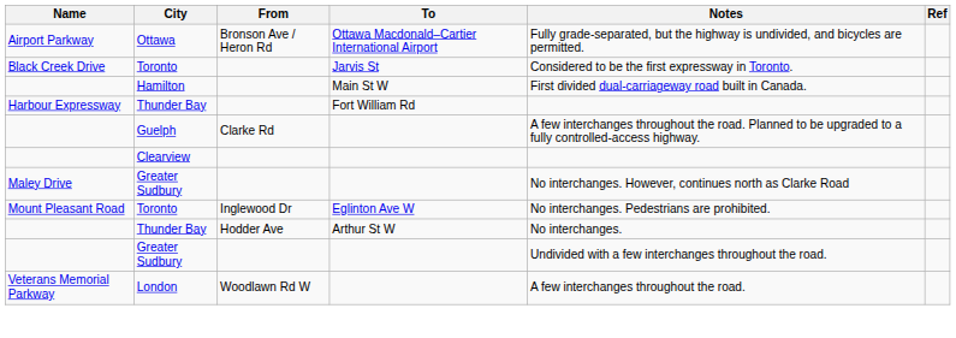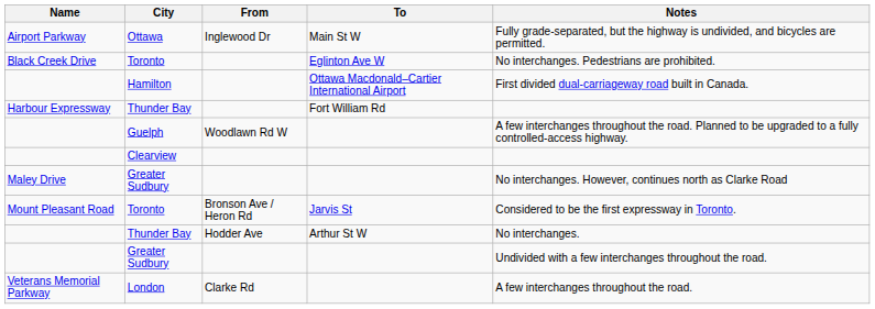 <table class="wikitable sortable">
 <tr>
 <th>Name</th>
 <th>City</th>
 <th>From</th>
 <th>To</th>
 <th>Notes</th>
-<th>Ref</th>
 </tr>
 <tr>
 <td><a href='#'>Airport Parkway</a></td>
 <td><a href='#'>Ottawa</a></td>
-<td>Bronson Ave / Heron Rd</td>
-<td><a href='#'>Ottawa Macdonald–Cartier International Airport</a></td>
+<td>Inglewood Dr</td>
+<td>Main St W</td>
 <td>Fully grade-separated, but the highway is undivided, and bicycles are permitted.</td>
-<td></td>
 </tr>
 <tr>
 <td><a href='#'>Black Creek Drive</a></td>
 <td><a href='#'>Toronto</a></td>
 <td></td>
-<td><a href='#'>Jarvis St</a></td>
-<td>Considered to be the first expressway in <a href='#'>Toronto</a>.</td>
-<td></td>
+<td><a href='#'>Eglinton Ave W</a></td>
+<td>No interchanges. Pedestrians are prohibited.</td>
 </tr>
 <tr>
 <td></td>
 <td><a href='#'>Hamilton</a></td>
 <td></td>
-<td>Main St W</td>
+<td><a href='#'>Ottawa Macdonald–Cartier International Airport</a></td>
 <td>First divided <a href='#'>dual-carriageway road</a> built in Canada.</td>
-<td></td>
 </tr>
 <tr>
 <td><a href='#'>Harbour Expressway</a></td>
 <td><a href='#'>Thunder Bay</a></td>
 <td></td>
 <td>Fort William Rd</td>
 <td></td>
-<td></td>
 </tr>
 <tr>
 <td></td>
 <td><a href='#'>Guelph</a></td>
-<td>Clarke Rd</td>
+<td>Woodlawn Rd W</td>
 <td></td>
 <td>A few interchanges throughout the road. Planned to be upgraded to a fully controlled-access highway.</td>
-<td></td>
 </tr>
 <tr>
 <td></td>
 <td><a href='#'>Clearview</a></td>
-<td></td>
 <td></td>
 <td></td>
 <td></td>
 </tr>
 <tr>
 <td><a href='#'>Maley Drive</a></td>
 <td><a href='#'>Greater Sudbury</a></td>
 <td></td>
 <td></td>
 <td>No interchanges. However, continues north as Clarke Road</td>
-<td></td>
 </tr>
 <tr>
 <td><a href='#'>Mount Pleasant Road</a></td>
 <td><a href='#'>Toronto</a></td>
-<td>Inglewood Dr</td>
-<td><a href='#'>Eglinton Ave W</a></td>
-<td>No interchanges. Pedestrians are prohibited.</td>
-<td></td>
+<td>Bronson Ave / Heron Rd</td>
+<td><a href='#'>Jarvis St</a></td>
+<td>Considered to be the first expressway in <a href='#'>Toronto</a>.</td>
 </tr>
 <tr>
 <td></td>
 <td><a href='#'>Thunder Bay</a></td>
 <td>Hodder Ave</td>
 <td>Arthur St W</td>
 <td>No interchanges.</td>
-<td></td>
 </tr>
 <tr>
 <td></td>
 <td><a href='#'>Greater Sudbury</a></td>
 <td></td>
 <td></td>
 <td>Undivided with a few interchanges throughout the road.</td>
-<td></td>
 </tr>
 <tr>
 <td><a href='#'>Veterans Memorial Parkway</a></td>
 <td><a href='#'>London</a></td>
-<td>Woodlawn Rd W</td>
+<td>Clarke Rd</td>
 <td></td>
 <td>A few interchanges throughout the road.</td>
-<td></td>
 </tr>
 </table>
